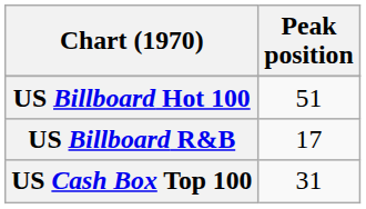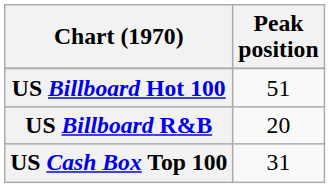 <table class="wikitable sortable plainrowheaders">
 <tr>
 <th scope="col">Chart (1970)</th>
 <th scope="col">Peak<br>position</th>
 </tr>
 <tr>
 </tr>
 <tr>
 <th scope="row">US <a href='#'><em>Billboard</em> Hot 100</a></th>
 <td align="center">51</td>
 </tr>
 <tr>
 <th scope="row">US <a href='#'><em>Billboard</em> R&B</a></th>
-<td align="center">17</td>
+<td align="center">20</td>
 </tr>
 <tr>
 <th scope="row">US <a href='#'><em>Cash Box</em></a> Top 100</th>
 <td align="center">31</td>
 </tr>
 </table>
